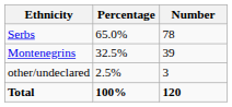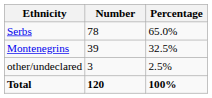 <table class="wikitable">
 <tr>
 <th width="100px">Ethnicity</th>
+<th width="80px">Number</th>
 <th width="80px">Percentage</th>
-<th width="80px">Number</th>
 </tr>
 <tr>
 <td><a href='#'>Serbs</a></td>
+<td>78</td>
 <td>65.0%</td>
-<td>78</td>
 </tr>
 <tr>
 <td><a href='#'>Montenegrins</a></td>
+<td>39</td>
 <td>32.5%</td>
-<td>39</td>
 </tr>
 <tr>
 <td>other/undeclared</td>
+<td>3</td>
 <td>2.5%</td>
-<td>3</td>
 </tr>
 <tr>
 <td><strong>Total</strong></td>
+<td><strong>120</strong></td>
 <td><strong>100%</strong></td>
-<td><strong>120</strong></td>
 </tr>
 </table>
